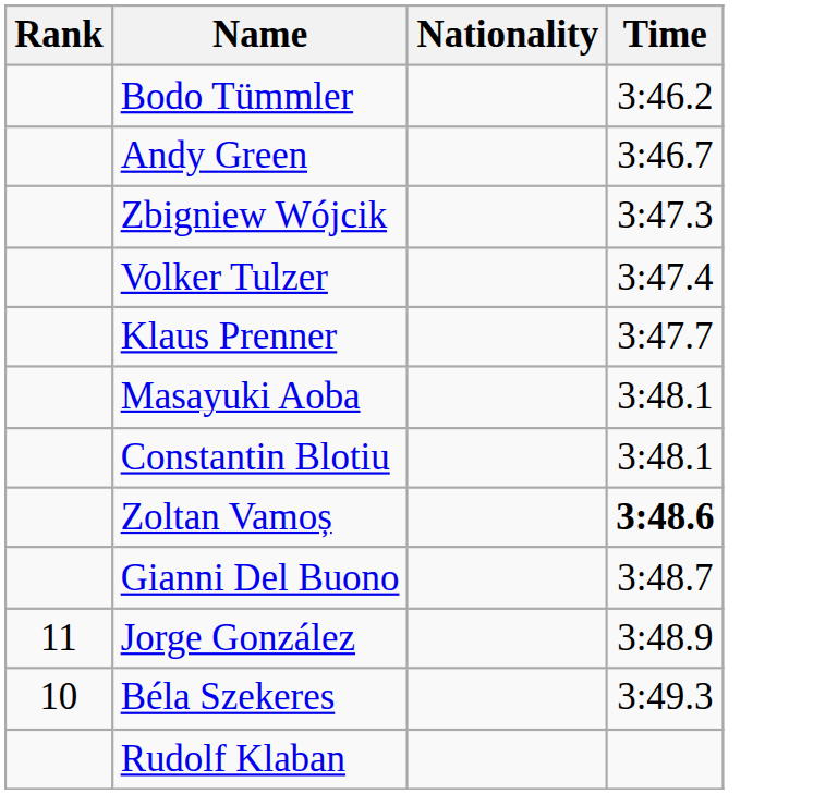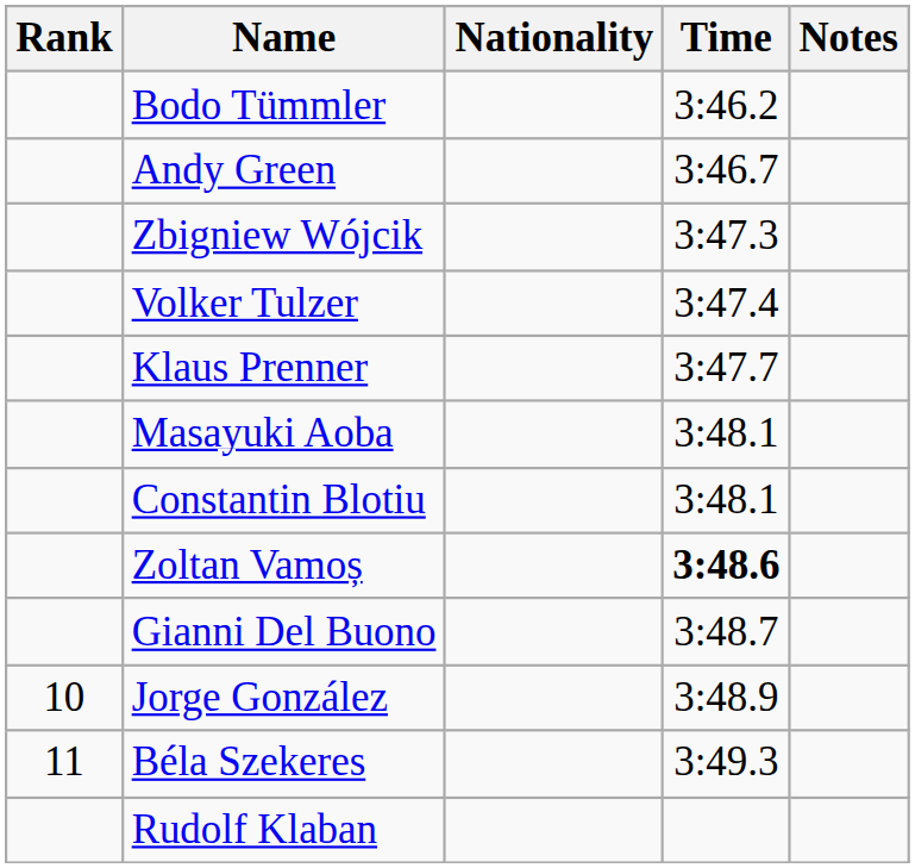 <table class="wikitable sortable" style="text-align:center">
 <tr>
 <th>Rank</th>
 <th>Name</th>
 <th>Nationality</th>
 <th>Time</th>
+<th>Notes</th>
 </tr>
 <tr>
 <td></td>
 <td align=left><a href='#'>Bodo Tümmler</a></td>
 <td align=left></td>
 <td>3:46.2</td>
+<td></td>
 </tr>
 <tr>
 <td></td>
 <td align=left><a href='#'>Andy Green</a></td>
 <td align=left></td>
 <td>3:46.7</td>
+<td></td>
 </tr>
 <tr>
 <td></td>
 <td align=left><a href='#'>Zbigniew Wójcik</a></td>
 <td align=left></td>
 <td>3:47.3</td>
+<td></td>
 </tr>
 <tr>
 <td></td>
 <td align=left><a href='#'>Volker Tulzer</a></td>
 <td align=left></td>
 <td>3:47.4</td>
+<td></td>
 </tr>
 <tr>
 <td></td>
 <td align=left><a href='#'>Klaus Prenner</a></td>
 <td align=left></td>
 <td>3:47.7</td>
+<td></td>
 </tr>
 <tr>
 <td></td>
 <td align=left><a href='#'>Masayuki Aoba</a></td>
 <td align=left></td>
 <td>3:48.1</td>
+<td></td>
 </tr>
 <tr>
 <td></td>
 <td align=left><a href='#'>Constantin Blotiu</a></td>
 <td align=left></td>
 <td>3:48.1</td>
+<td></td>
 </tr>
 <tr>
 <td></td>
 <td align=left><a href='#'>Zoltan Vamoș</a></td>
 <td align=left></td>
 <td><strong>3:48.6</strong></td>
+<td></td>
 </tr>
 <tr>
 <td></td>
 <td align=left><a href='#'>Gianni Del Buono</a></td>
 <td align=left></td>
 <td>3:48.7</td>
+<td></td>
+</tr>
+<tr>
+<td>10</td>
+<td align=left><a href='#'>Jorge González</a></td>
+<td align=left></td>
+<td>3:48.9</td>
+<td></td>
 </tr>
 <tr>
 <td>11</td>
-<td align=left><a href='#'>Jorge González</a></td>
-<td align=left></td>
-<td>3:48.9</td>
-</tr>
-<tr>
-<td>10</td>
 <td align=left><a href='#'>Béla Szekeres</a></td>
 <td align=left></td>
 <td>3:49.3</td>
+<td></td>
 </tr>
 <tr>
 <td></td>
 <td align=left><a href='#'>Rudolf Klaban</a></td>
 <td align=left></td>
 <td></td>
+<td></td>
 </tr>
 </table>
